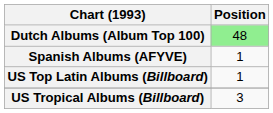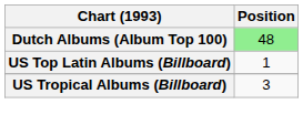 <table class="wikitable plainrowheaders">
 <tr>
 <th scope="col">Chart (1993)</th>
 <th scope="col">Position</th>
 </tr>
 <tr>
 <th scope="row">Dutch Albums (Album Top 100)</th>
 <td align="center" style="background: lightgreen;">48</td>
-</tr>
-<tr>
-<th scope="row">Spanish Albums (AFYVE)<br></th>
-<td align="center">1</td>
 </tr>
 <tr>
 <th scope="row">US Top Latin Albums (<em>Billboard</em>)</th>
 <td align="center">1</td>
 </tr>
 <tr>
 </tr>
 <tr>
 <th scope="row">US Tropical Albums (<em>Billboard</em>)</th>
 <td align="center">3</td>
 </tr>
 </table>
